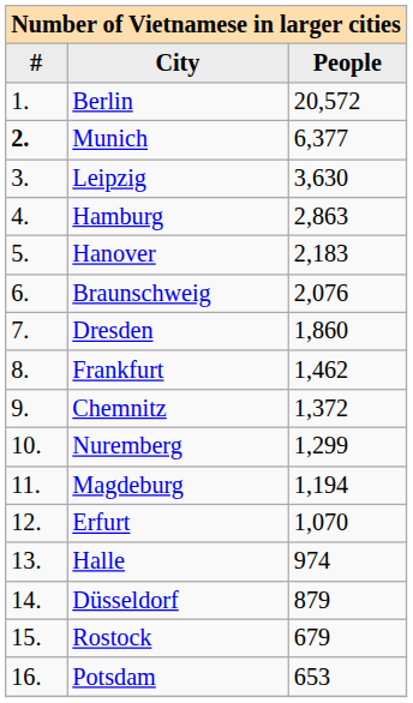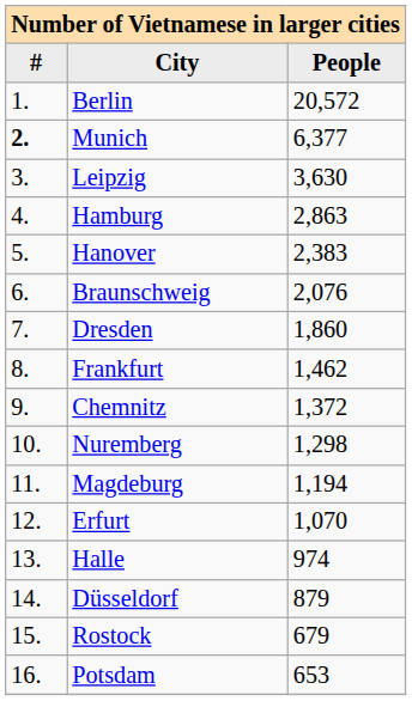 <table class="wikitable">
 <tr>
 <td colspan="10"  style="text-align:center; background:#ffdead;"><strong>Number of Vietnamese in larger cities </strong></td>
 </tr>
 <tr style="background:#ddd;">
 <th style="background:#ececec;">#</th>
 <th style="background:#ececec;">City</th>
 <th style="background:#ececec;">People</th>
 </tr>
 <tr style="text-align:left;">
 <td>1.</td>
 <td><a href='#'>Berlin</a></td>
 <td>20,572</td>
 </tr>
 <tr style="text-align:left;">
 <td><strong>2.</strong></td>
 <td><a href='#'>Munich</a></td>
 <td>6,377</td>
 </tr>
 <tr style="text-align:left;">
 <td>3.</td>
 <td><a href='#'>Leipzig</a></td>
 <td>3,630</td>
 </tr>
 <tr style="text-align:left;">
 <td>4.</td>
 <td><a href='#'>Hamburg</a></td>
 <td>2,863</td>
 </tr>
 <tr style="text-align:left;">
 <td>5.</td>
 <td><a href='#'>Hanover</a></td>
-<td>2,183</td>
+<td>2,383</td>
 </tr>
 <tr style="text-align:left;">
 <td>6.</td>
 <td><a href='#'>Braunschweig</a></td>
 <td>2,076</td>
 </tr>
 <tr style="text-align:left;">
 <td>7.</td>
 <td><a href='#'>Dresden</a></td>
 <td>1,860</td>
 </tr>
 <tr style="text-align:left;">
 <td>8.</td>
 <td><a href='#'>Frankfurt</a></td>
 <td>1,462</td>
 </tr>
 <tr style="text-align:left;">
 <td>9.</td>
 <td><a href='#'>Chemnitz</a></td>
 <td>1,372</td>
 </tr>
 <tr style="text-align:left;">
 <td>10.</td>
 <td><a href='#'>Nuremberg</a></td>
-<td>1,299</td>
+<td>1,298</td>
 </tr>
 <tr style="text-align:left;">
 <td>11.</td>
 <td><a href='#'>Magdeburg</a></td>
 <td>1,194</td>
 </tr>
 <tr style="text-align:left;">
 <td>12.</td>
 <td><a href='#'>Erfurt</a></td>
 <td>1,070</td>
 </tr>
 <tr style="text-align:left;">
 <td>13.</td>
 <td><a href='#'>Halle</a></td>
 <td>974</td>
 </tr>
 <tr style="text-align:left;">
 <td>14.</td>
 <td><a href='#'>Düsseldorf</a></td>
 <td>879</td>
 </tr>
 <tr style="text-align:left;">
 <td>15.</td>
 <td><a href='#'>Rostock</a></td>
 <td>679</td>
 </tr>
 <tr style="text-align:left;">
 <td>16.</td>
 <td><a href='#'>Potsdam</a></td>
 <td>653</td>
 </tr>
 <tr style="text-align:left;">
 </tr>
 </table>
